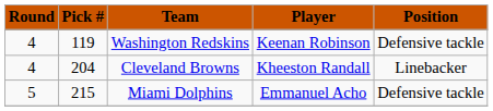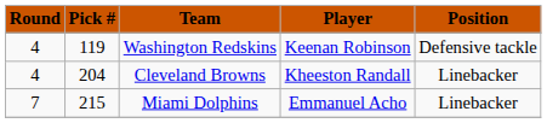 <table class="wikitable" style="text-align:center">
 <tr>
 <td bgcolor="#cc5500"><strong><span>Round</span></strong></td>
 <td bgcolor="#cc5500"><strong><span>Pick #</span></strong></td>
 <td bgcolor="#cc5500"><strong><span>Team</span></strong></td>
 <td bgcolor="#cc5500"><strong><span>Player</span></strong></td>
 <td bgcolor="#cc5500"><strong><span>Position</span></strong></td>
 </tr>
 <tr align="center">
 </tr>
 <tr>
 <td>4</td>
 <td align=center>119</td>
 <td><a href='#'>Washington Redskins</a></td>
 <td><a href='#'>Keenan Robinson</a></td>
 <td>Defensive tackle</td>
 </tr>
 <tr>
 <td>4</td>
 <td align=center>204</td>
 <td><a href='#'>Cleveland Browns</a></td>
 <td><a href='#'>Kheeston Randall</a></td>
 <td>Linebacker</td>
 </tr>
 <tr>
-<td>5</td>
+<td>7</td>
 <td align=center>215</td>
 <td><a href='#'>Miami Dolphins</a></td>
 <td><a href='#'>Emmanuel Acho</a></td>
-<td>Defensive tackle</td>
+<td>Linebacker</td>
 </tr>
 <tr>
 </tr>
 </table>
